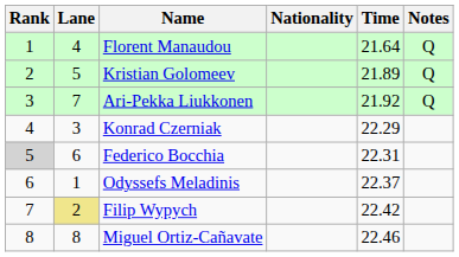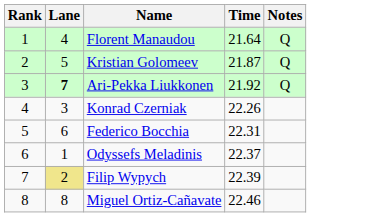 <table class="wikitable sortable" style="text-align:center">
 <tr>
 <th>Rank</th>
 <th>Lane</th>
 <th>Name</th>
-<th>Nationality</th>
 <th>Time</th>
 <th>Notes</th>
 </tr>
 <tr bgcolor=ccffcc>
 <td>1</td>
 <td>4</td>
 <td align=left><a href='#'>Florent Manaudou</a></td>
-<td align=left></td>
 <td>21.64</td>
 <td>Q</td>
 </tr>
 <tr bgcolor=ccffcc>
 <td>2</td>
 <td>5</td>
 <td align=left><a href='#'>Kristian Golomeev</a></td>
-<td align=left></td>
-<td>21.89</td>
+<td>21.87</td>
 <td>Q</td>
 </tr>
 <tr bgcolor=ccffcc>
 <td>3</td>
-<td>7</td>
+<td><strong>7</strong></td>
 <td align=left><a href='#'>Ari-Pekka Liukkonen</a></td>
-<td align=left></td>
 <td>21.92</td>
 <td>Q</td>
 </tr>
 <tr>
 <td>4</td>
 <td>3</td>
 <td align=left><a href='#'>Konrad Czerniak</a></td>
-<td align=left></td>
-<td>22.29</td>
+<td>22.26</td>
 <td></td>
 </tr>
 <tr>
-<td style="background: lightgrey;">5</td>
+<td>5</td>
 <td>6</td>
 <td align=left><a href='#'>Federico Bocchia</a></td>
-<td align=left></td>
 <td>22.31</td>
 <td></td>
 </tr>
 <tr>
 <td>6</td>
 <td>1</td>
 <td align=left><a href='#'>Odyssefs Meladinis</a></td>
-<td align=left></td>
 <td>22.37</td>
 <td></td>
 </tr>
 <tr>
 <td>7</td>
 <td style="background: khaki;">2</td>
 <td align=left><a href='#'>Filip Wypych</a></td>
-<td align=left></td>
-<td>22.42</td>
+<td>22.39</td>
 <td></td>
 </tr>
 <tr>
 <td>8</td>
 <td>8</td>
 <td align=left><a href='#'>Miguel Ortiz-Cañavate</a></td>
-<td align=left></td>
 <td>22.46</td>
 <td></td>
 </tr>
 </table>
